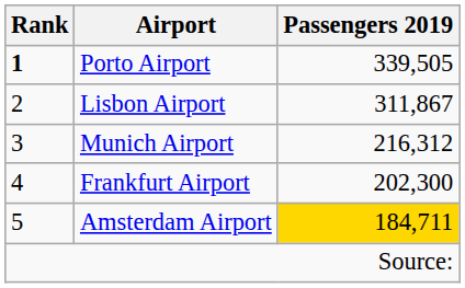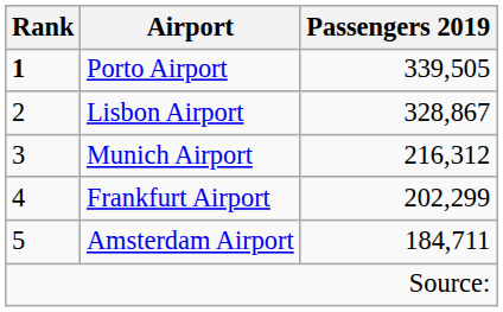 <table class="wikitable sortable" style="font-size: 87.5%" width= align=>
 <tr>
 <th>Rank</th>
 <th>Airport</th>
 <th>Passengers 2019</th>
 </tr>
 <tr>
 <td><strong>1</strong></td>
 <td> <a href='#'>Porto Airport</a></td>
 <td style="text-align:right;">339,505</td>
 </tr>
 <tr>
 <td>2</td>
 <td> <a href='#'>Lisbon Airport</a></td>
-<td style="text-align:right;">311,867</td>
+<td style="text-align:right;">328,867</td>
 </tr>
 <tr>
 <td>3</td>
 <td> <a href='#'>Munich Airport</a></td>
 <td style="text-align:right;">216,312</td>
 </tr>
 <tr>
 <td>4</td>
 <td>  <a href='#'>Frankfurt Airport</a></td>
-<td style="text-align:right;">202,300</td>
+<td style="text-align:right;">202,299</td>
 </tr>
 <tr>
 <td>5</td>
 <td>  <a href='#'>Amsterdam Airport</a></td>
-<td style="background: gold; text-align:right;">184,711</td>
+<td style="text-align:right;">184,711</td>
 </tr>
 <tr>
 <td colspan="5" style="text-align:right;">Source:</td>
 </tr>
 </table>
